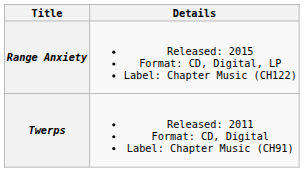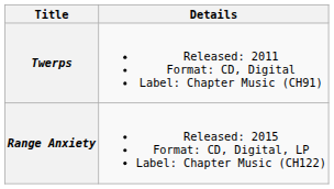 <table class="wikitable plainrowheaders" style="text-align:center;" border="1">
 <tr>
 <th>Title</th>
 <th>Details</th>
 </tr>
 <tr>
+<th scope="row"><em>Twerps</em></th>
+<td><br><ul><li>Released: 2011</li><li>Format: CD, Digital</li><li>Label: Chapter Music (CH91)</li></ul></td>
+</tr>
+<tr>
 <th scope="row"><em>Range Anxiety</em></th>
 <td><br><ul><li>Released: 2015</li><li>Format: CD, Digital, LP</li><li>Label: Chapter Music (CH122)</li></ul></td>
 </tr>
-<tr>
-<th scope="row"><em>Twerps</em></th>
-<td><br><ul><li>Released: 2011</li><li>Format: CD, Digital</li><li>Label: Chapter Music (CH91)</li></ul></td>
-</tr>
 </table>
